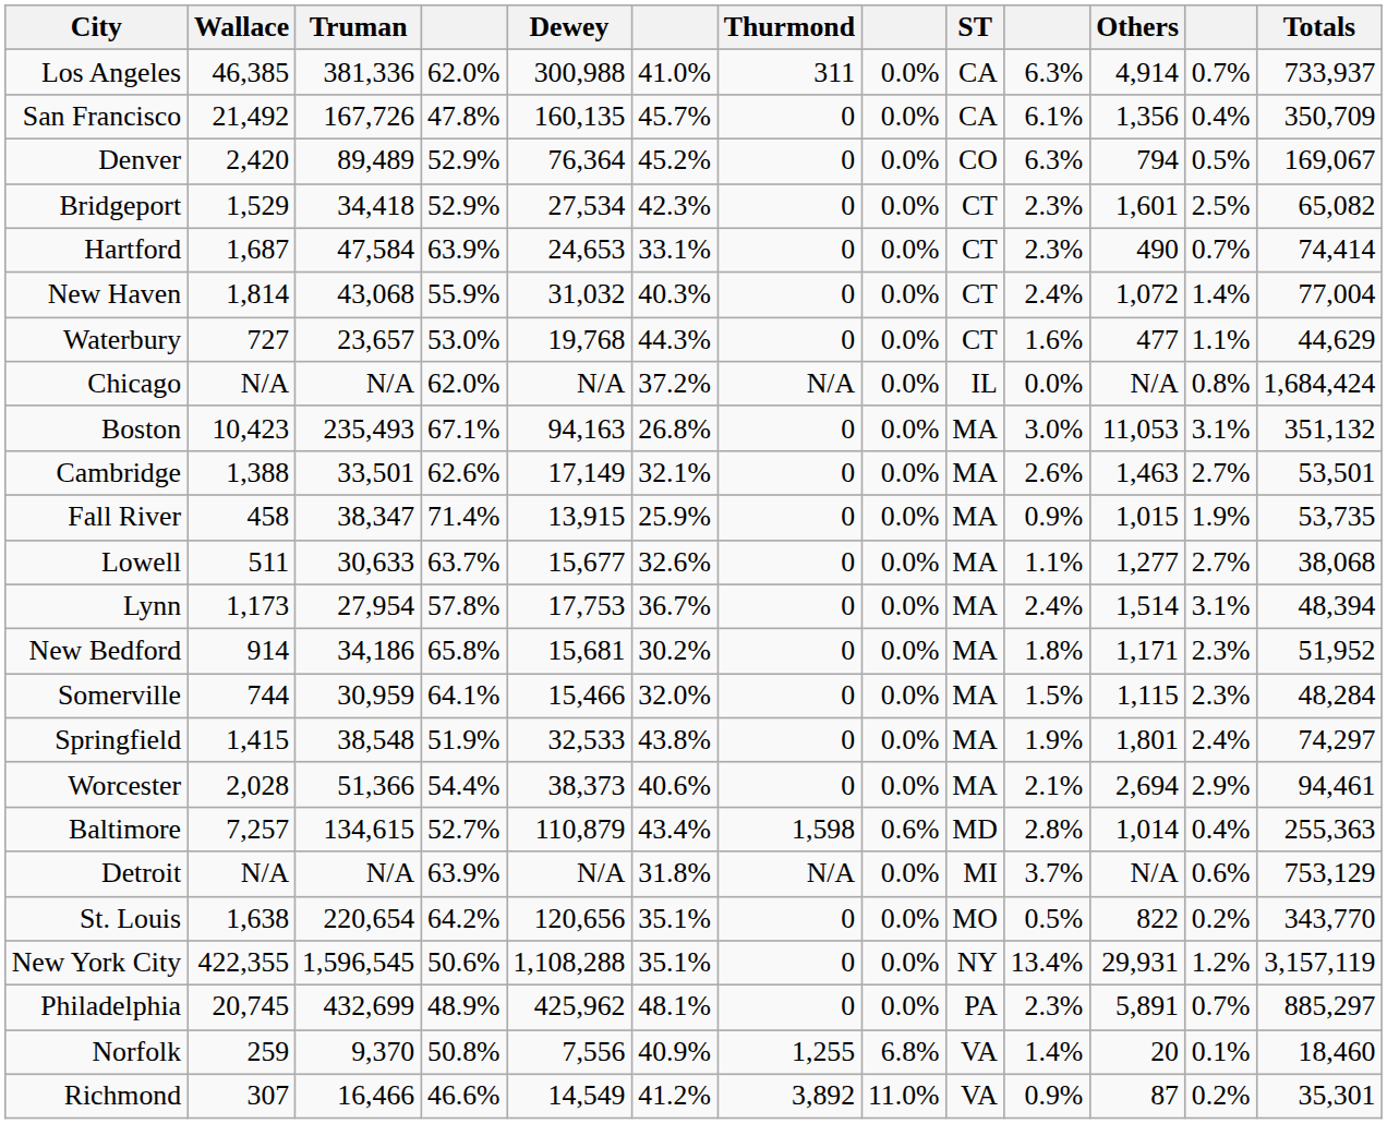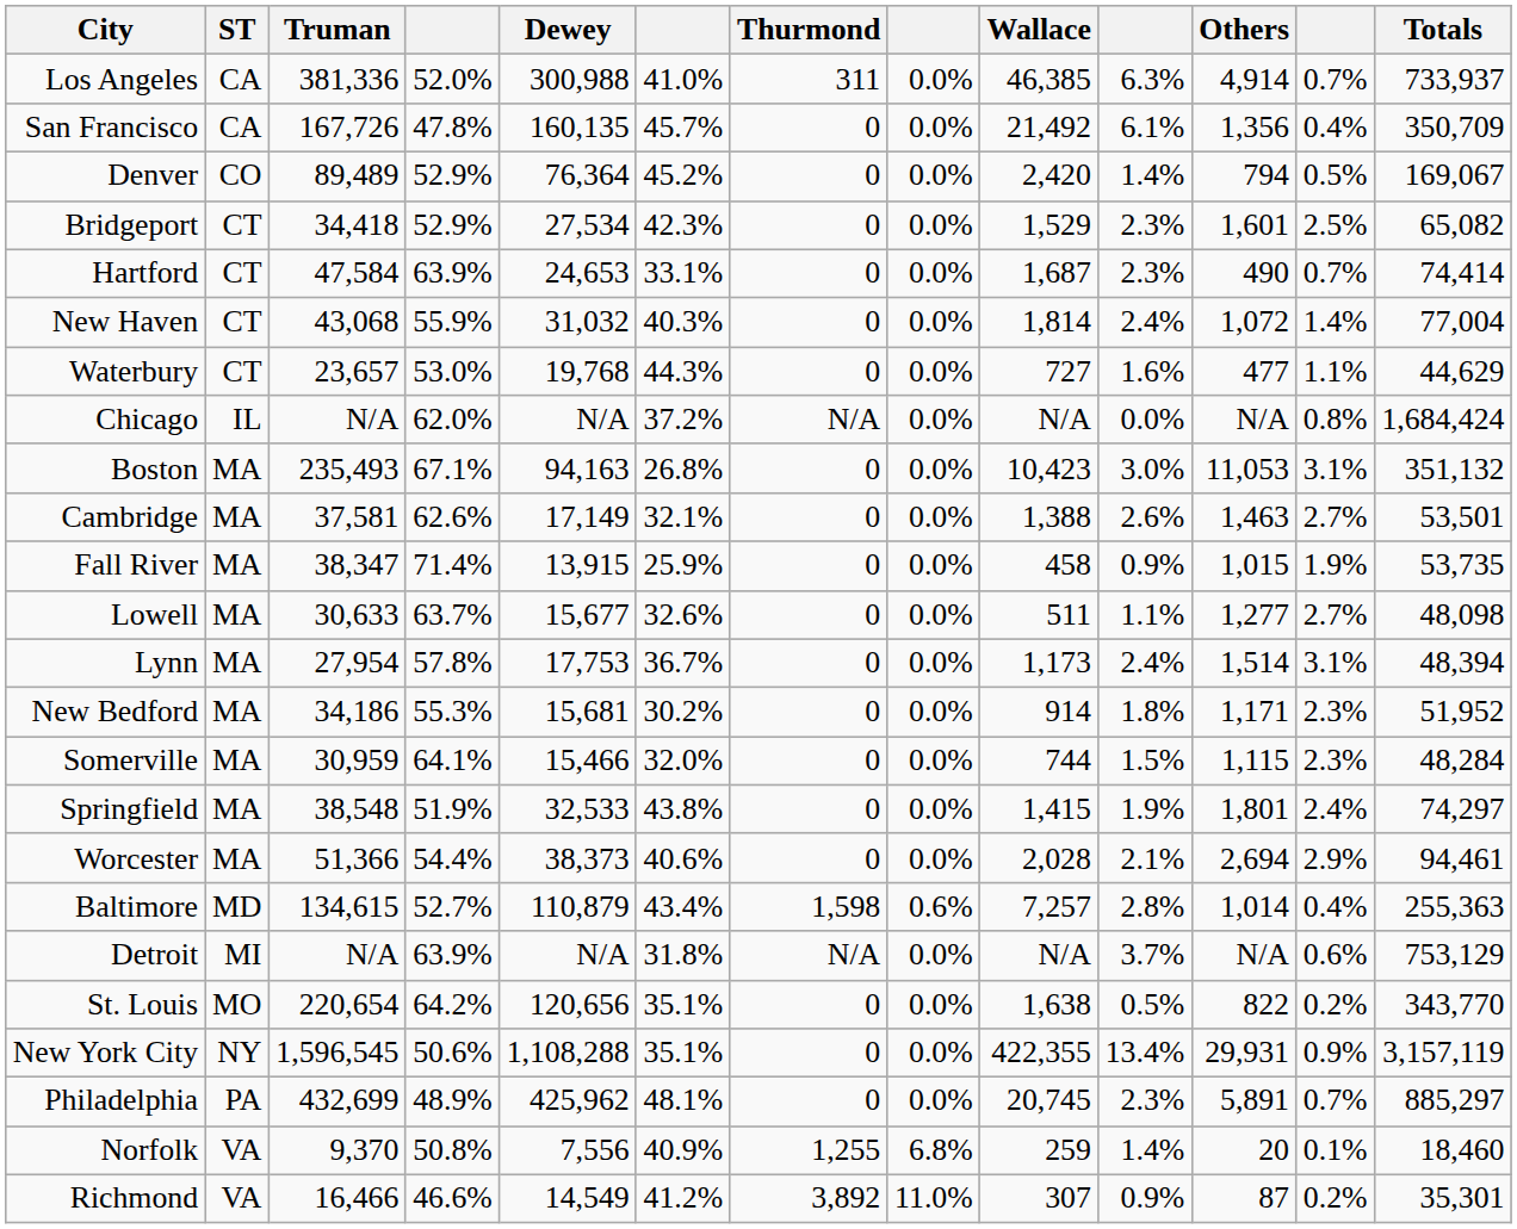 <table class="wikitable sortable" style="text-align:right">
 <tr>
 <th align=center colspan>City</th>
-<th align="center">Wallace</th>
+<th align=center colspan>ST</th>
 <th align="center">Truman</th>
 <th></th>
 <th align="center">Dewey</th>
 <th></th>
 <th align="center">Thurmond</th>
 <th></th>
-<th align=center colspan>ST</th>
+<th align="center">Wallace</th>
 <th></th>
 <th align="center">Others</th>
 <th></th>
 <th align=center colspan>Totals</th>
 </tr>
 <tr>
 <td>Los Angeles</td>
-<td>46,385</td>
+<td>CA</td>
 <td>381,336</td>
-<td>62.0%</td>
+<td>52.0%</td>
 <td>300,988</td>
 <td>41.0%</td>
 <td>311</td>
 <td>0.0%</td>
-<td>CA</td>
+<td>46,385</td>
 <td>6.3%</td>
 <td>4,914</td>
 <td>0.7%</td>
 <td>733,937</td>
 </tr>
 <tr>
 <td>San Francisco</td>
-<td>21,492</td>
+<td>CA</td>
 <td>167,726</td>
 <td>47.8%</td>
 <td>160,135</td>
 <td>45.7%</td>
 <td>0</td>
 <td>0.0%</td>
-<td>CA</td>
+<td>21,492</td>
 <td>6.1%</td>
 <td>1,356</td>
 <td>0.4%</td>
 <td>350,709</td>
 </tr>
 <tr>
 <td>Denver</td>
-<td>2,420</td>
+<td>CO</td>
 <td>89,489</td>
 <td>52.9%</td>
 <td>76,364</td>
 <td>45.2%</td>
 <td>0</td>
 <td>0.0%</td>
-<td>CO</td>
-<td>6.3%</td>
+<td>2,420</td>
+<td>1.4%</td>
 <td>794</td>
 <td>0.5%</td>
 <td>169,067</td>
 </tr>
 <tr>
 <td>Bridgeport</td>
-<td>1,529</td>
+<td>CT</td>
 <td>34,418</td>
 <td>52.9%</td>
 <td>27,534</td>
 <td>42.3%</td>
 <td>0</td>
 <td>0.0%</td>
-<td>CT</td>
+<td>1,529</td>
 <td>2.3%</td>
 <td>1,601</td>
 <td>2.5%</td>
 <td>65,082</td>
 </tr>
 <tr>
 <td>Hartford</td>
-<td>1,687</td>
+<td>CT</td>
 <td>47,584</td>
 <td>63.9%</td>
 <td>24,653</td>
 <td>33.1%</td>
 <td>0</td>
 <td>0.0%</td>
-<td>CT</td>
+<td>1,687</td>
 <td>2.3%</td>
 <td>490</td>
 <td>0.7%</td>
 <td>74,414</td>
 </tr>
 <tr>
 <td>New Haven</td>
-<td>1,814</td>
+<td>CT</td>
 <td>43,068</td>
 <td>55.9%</td>
 <td>31,032</td>
 <td>40.3%</td>
 <td>0</td>
 <td>0.0%</td>
-<td>CT</td>
+<td>1,814</td>
 <td>2.4%</td>
 <td>1,072</td>
 <td>1.4%</td>
 <td>77,004</td>
 </tr>
 <tr>
 <td>Waterbury</td>
-<td>727</td>
+<td>CT</td>
 <td>23,657</td>
 <td>53.0%</td>
 <td>19,768</td>
 <td>44.3%</td>
 <td>0</td>
 <td>0.0%</td>
-<td>CT</td>
+<td>727</td>
 <td>1.6%</td>
 <td>477</td>
 <td>1.1%</td>
 <td>44,629</td>
 </tr>
 <tr>
 <td>Chicago</td>
-<td>N/A</td>
+<td>IL</td>
 <td>N/A</td>
 <td>62.0%</td>
 <td>N/A</td>
 <td>37.2%</td>
 <td>N/A</td>
 <td>0.0%</td>
-<td>IL</td>
+<td>N/A</td>
 <td>0.0%</td>
 <td>N/A</td>
 <td>0.8%</td>
 <td>1,684,424</td>
 </tr>
 <tr>
 <td>Boston</td>
-<td>10,423</td>
+<td>MA</td>
 <td>235,493</td>
 <td>67.1%</td>
 <td>94,163</td>
 <td>26.8%</td>
 <td>0</td>
 <td>0.0%</td>
-<td>MA</td>
+<td>10,423</td>
 <td>3.0%</td>
 <td>11,053</td>
 <td>3.1%</td>
 <td>351,132</td>
 </tr>
 <tr>
 <td>Cambridge</td>
-<td>1,388</td>
-<td>33,501</td>
+<td>MA</td>
+<td>37,581</td>
 <td>62.6%</td>
 <td>17,149</td>
 <td>32.1%</td>
 <td>0</td>
 <td>0.0%</td>
-<td>MA</td>
+<td>1,388</td>
 <td>2.6%</td>
 <td>1,463</td>
 <td>2.7%</td>
 <td>53,501</td>
 </tr>
 <tr>
 <td>Fall River</td>
-<td>458</td>
+<td>MA</td>
 <td>38,347</td>
 <td>71.4%</td>
 <td>13,915</td>
 <td>25.9%</td>
 <td>0</td>
 <td>0.0%</td>
-<td>MA</td>
+<td>458</td>
 <td>0.9%</td>
 <td>1,015</td>
 <td>1.9%</td>
 <td>53,735</td>
 </tr>
 <tr>
 <td>Lowell</td>
-<td>511</td>
+<td>MA</td>
 <td>30,633</td>
 <td>63.7%</td>
 <td>15,677</td>
 <td>32.6%</td>
 <td>0</td>
 <td>0.0%</td>
-<td>MA</td>
+<td>511</td>
 <td>1.1%</td>
 <td>1,277</td>
 <td>2.7%</td>
-<td>38,068</td>
+<td>48,098</td>
 </tr>
 <tr>
 <td>Lynn</td>
-<td>1,173</td>
+<td>MA</td>
 <td>27,954</td>
 <td>57.8%</td>
 <td>17,753</td>
 <td>36.7%</td>
 <td>0</td>
 <td>0.0%</td>
-<td>MA</td>
+<td>1,173</td>
 <td>2.4%</td>
 <td>1,514</td>
 <td>3.1%</td>
 <td>48,394</td>
 </tr>
 <tr>
 <td>New Bedford</td>
-<td>914</td>
+<td>MA</td>
 <td>34,186</td>
-<td>65.8%</td>
+<td>55.3%</td>
 <td>15,681</td>
 <td>30.2%</td>
 <td>0</td>
 <td>0.0%</td>
-<td>MA</td>
+<td>914</td>
 <td>1.8%</td>
 <td>1,171</td>
 <td>2.3%</td>
 <td>51,952</td>
 </tr>
 <tr>
 <td>Somerville</td>
-<td>744</td>
+<td>MA</td>
 <td>30,959</td>
 <td>64.1%</td>
 <td>15,466</td>
 <td>32.0%</td>
 <td>0</td>
 <td>0.0%</td>
-<td>MA</td>
+<td>744</td>
 <td>1.5%</td>
 <td>1,115</td>
 <td>2.3%</td>
 <td>48,284</td>
 </tr>
 <tr>
 <td>Springfield</td>
-<td>1,415</td>
+<td>MA</td>
 <td>38,548</td>
 <td>51.9%</td>
 <td>32,533</td>
 <td>43.8%</td>
 <td>0</td>
 <td>0.0%</td>
-<td>MA</td>
+<td>1,415</td>
 <td>1.9%</td>
 <td>1,801</td>
 <td>2.4%</td>
 <td>74,297</td>
 </tr>
 <tr>
 <td>Worcester</td>
-<td>2,028</td>
+<td>MA</td>
 <td>51,366</td>
 <td>54.4%</td>
 <td>38,373</td>
 <td>40.6%</td>
 <td>0</td>
 <td>0.0%</td>
-<td>MA</td>
+<td>2,028</td>
 <td>2.1%</td>
 <td>2,694</td>
 <td>2.9%</td>
 <td>94,461</td>
 </tr>
 <tr>
 <td>Baltimore</td>
-<td>7,257</td>
+<td>MD</td>
 <td>134,615</td>
 <td>52.7%</td>
 <td>110,879</td>
 <td>43.4%</td>
 <td>1,598</td>
 <td>0.6%</td>
-<td>MD</td>
+<td>7,257</td>
 <td>2.8%</td>
 <td>1,014</td>
 <td>0.4%</td>
 <td>255,363</td>
 </tr>
 <tr>
 <td>Detroit</td>
-<td>N/A</td>
+<td>MI</td>
 <td>N/A</td>
 <td>63.9%</td>
 <td>N/A</td>
 <td>31.8%</td>
 <td>N/A</td>
 <td>0.0%</td>
-<td>MI</td>
+<td>N/A</td>
 <td>3.7%</td>
 <td>N/A</td>
 <td>0.6%</td>
 <td>753,129</td>
 </tr>
 <tr>
 <td>St. Louis</td>
-<td>1,638</td>
+<td>MO</td>
 <td>220,654</td>
 <td>64.2%</td>
 <td>120,656</td>
 <td>35.1%</td>
 <td>0</td>
 <td>0.0%</td>
-<td>MO</td>
+<td>1,638</td>
 <td>0.5%</td>
 <td>822</td>
 <td>0.2%</td>
 <td>343,770</td>
 </tr>
 <tr>
 <td>New York City</td>
-<td>422,355</td>
+<td>NY</td>
 <td>1,596,545</td>
 <td>50.6%</td>
 <td>1,108,288</td>
 <td>35.1%</td>
 <td>0</td>
 <td>0.0%</td>
-<td>NY</td>
+<td>422,355</td>
 <td>13.4%</td>
 <td>29,931</td>
-<td>1.2%</td>
+<td>0.9%</td>
 <td>3,157,119</td>
 </tr>
 <tr>
 <td>Philadelphia</td>
-<td>20,745</td>
+<td>PA</td>
 <td>432,699</td>
 <td>48.9%</td>
 <td>425,962</td>
 <td>48.1%</td>
 <td>0</td>
 <td>0.0%</td>
-<td>PA</td>
+<td>20,745</td>
 <td>2.3%</td>
 <td>5,891</td>
 <td>0.7%</td>
 <td>885,297</td>
 </tr>
 <tr>
 <td>Norfolk</td>
-<td>259</td>
+<td>VA</td>
 <td>9,370</td>
 <td>50.8%</td>
 <td>7,556</td>
 <td>40.9%</td>
 <td>1,255</td>
 <td>6.8%</td>
-<td>VA</td>
+<td>259</td>
 <td>1.4%</td>
 <td>20</td>
 <td>0.1%</td>
 <td>18,460</td>
 </tr>
 <tr>
 <td>Richmond</td>
-<td>307</td>
+<td>VA</td>
 <td>16,466</td>
 <td>46.6%</td>
 <td>14,549</td>
 <td>41.2%</td>
 <td>3,892</td>
 <td>11.0%</td>
-<td>VA</td>
+<td>307</td>
 <td>0.9%</td>
 <td>87</td>
 <td>0.2%</td>
 <td>35,301</td>
 </tr>
 </table>
